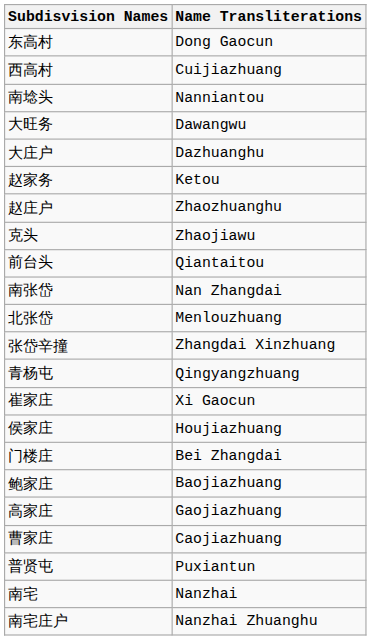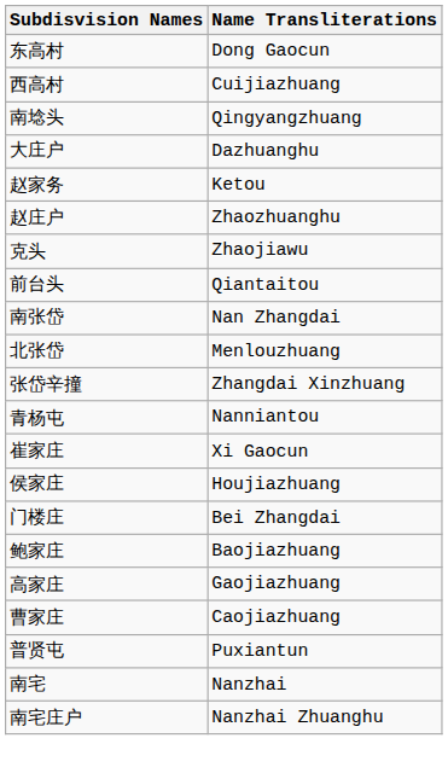 <table class="wikitable sortable">
 <tr>
 <th>Subdisvision Names</th>
 <th>Name Transliterations</th>
 </tr>
 <tr>
 <td>东高村</td>
 <td>Dong Gaocun</td>
 </tr>
 <tr>
 <td>西高村</td>
 <td>Cuijiazhuang</td>
 </tr>
 <tr>
 <td>南埝头</td>
-<td>Nanniantou</td>
-</tr>
-<tr>
-<td>大旺务</td>
-<td>Dawangwu</td>
+<td>Qingyangzhuang</td>
 </tr>
 <tr>
 <td>大庄户</td>
 <td>Dazhuanghu</td>
 </tr>
 <tr>
 <td>赵家务</td>
 <td>Ketou</td>
 </tr>
 <tr>
 <td>赵庄户</td>
 <td>Zhaozhuanghu</td>
 </tr>
 <tr>
 <td>克头</td>
 <td>Zhaojiawu</td>
 </tr>
 <tr>
 <td>前台头</td>
 <td>Qiantaitou</td>
 </tr>
 <tr>
 <td>南张岱</td>
 <td>Nan Zhangdai</td>
 </tr>
 <tr>
 <td>北张岱</td>
 <td>Menlouzhuang</td>
 </tr>
 <tr>
 <td>张岱辛撞</td>
 <td>Zhangdai Xinzhuang</td>
 </tr>
 <tr>
 <td>青杨屯</td>
-<td>Qingyangzhuang</td>
+<td>Nanniantou</td>
 </tr>
 <tr>
 <td>崔家庄</td>
 <td>Xi Gaocun</td>
 </tr>
 <tr>
 <td>侯家庄</td>
 <td>Houjiazhuang</td>
 </tr>
 <tr>
 <td>门楼庄</td>
 <td>Bei Zhangdai</td>
 </tr>
 <tr>
 <td>鲍家庄</td>
 <td>Baojiazhuang</td>
 </tr>
 <tr>
 <td>高家庄</td>
 <td>Gaojiazhuang</td>
 </tr>
 <tr>
 <td>曹家庄</td>
 <td>Caojiazhuang</td>
 </tr>
 <tr>
 <td>普贤屯</td>
 <td>Puxiantun</td>
 </tr>
 <tr>
 <td>南宅</td>
 <td>Nanzhai</td>
 </tr>
 <tr>
 <td>南宅庄户</td>
 <td>Nanzhai Zhuanghu</td>
 </tr>
 </table>
